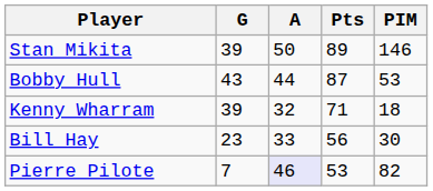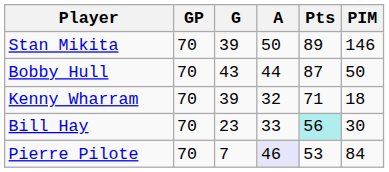 <table class="wikitable">
 <tr>
 <th bgcolor="#DDDDFF" width="40%">Player</th>
+<th bgcolor="#DDDDFF" width="10%">GP</th>
 <th bgcolor="#DDDDFF" width="10%">G</th>
 <th bgcolor="#DDDDFF" width="10%">A</th>
 <th bgcolor="#DDDDFF" width="10%">Pts</th>
 <th bgcolor="#DDDDFF" width="10%">PIM</th>
 </tr>
 <tr>
 <td><a href='#'>Stan Mikita</a></td>
+<td>70</td>
 <td>39</td>
 <td>50</td>
 <td>89</td>
 <td>146</td>
 </tr>
 <tr>
 <td><a href='#'>Bobby Hull</a></td>
+<td>70</td>
 <td>43</td>
 <td>44</td>
 <td>87</td>
-<td>53</td>
+<td>50</td>
 </tr>
 <tr>
 <td><a href='#'>Kenny Wharram</a></td>
+<td>70</td>
 <td>39</td>
 <td>32</td>
 <td>71</td>
 <td>18</td>
 </tr>
 <tr>
 <td><a href='#'>Bill Hay</a></td>
+<td>70</td>
 <td>23</td>
 <td>33</td>
-<td>56</td>
+<td style="background: paleturquoise;">56</td>
 <td>30</td>
 </tr>
 <tr>
 <td><a href='#'>Pierre Pilote</a></td>
+<td>70</td>
 <td>7</td>
 <td style="background: lavender;">46</td>
 <td>53</td>
-<td>82</td>
+<td>84</td>
 </tr>
 </table>
